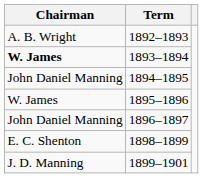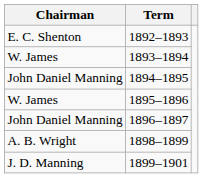 <table class="wikitable">
 <tr>
 <th>Chairman</th>
 <th>Term</th>
 <th></th>
 </tr>
 <tr>
-<td>A. B. Wright</td>
+<td>E. C. Shenton</td>
 <td>1892–1893</td>
 <td rowspan="7"></td>
 </tr>
 <tr>
-<td><strong>W. James</strong></td>
+<td>W. James</td>
 <td>1893–1894</td>
 </tr>
 <tr>
 <td>John Daniel Manning</td>
 <td>1894–1895</td>
 </tr>
 <tr>
 <td>W. James</td>
 <td>1895–1896</td>
 </tr>
 <tr>
 <td>John Daniel Manning</td>
 <td>1896–1897</td>
 </tr>
 <tr>
-<td>E. C. Shenton</td>
+<td>A. B. Wright</td>
 <td>1898–1899</td>
 </tr>
 <tr>
 <td>J. D. Manning</td>
 <td>1899–1901</td>
 </tr>
 </table>
